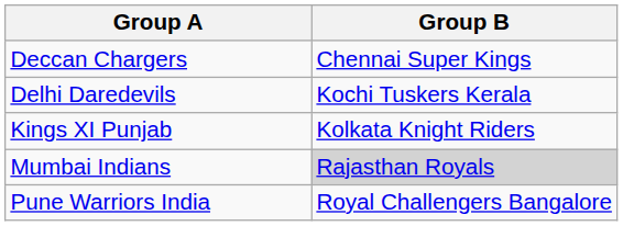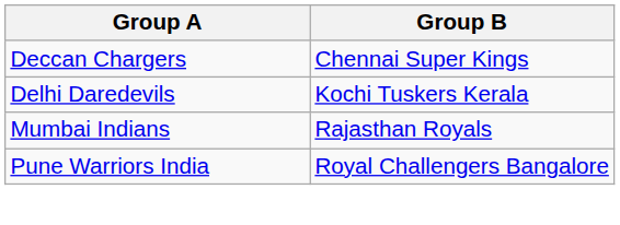 <table class="wikitable">
 <tr>
 <th style="width:50%;">Group A</th>
 <th style="width:50%;">Group B</th>
 </tr>
 <tr>
 <td><a href='#'>Deccan Chargers</a></td>
 <td><a href='#'>Chennai Super Kings</a></td>
 </tr>
 <tr>
 <td><a href='#'>Delhi Daredevils</a></td>
 <td><a href='#'>Kochi Tuskers Kerala</a></td>
 </tr>
 <tr>
-<td><a href='#'>Kings XI Punjab</a></td>
-<td><a href='#'>Kolkata Knight Riders</a></td>
-</tr>
-<tr>
 <td><a href='#'>Mumbai Indians</a></td>
-<td style="background: lightgrey;"><a href='#'>Rajasthan Royals</a></td>
+<td><a href='#'>Rajasthan Royals</a></td>
 </tr>
 <tr>
 <td><a href='#'>Pune Warriors India</a></td>
 <td><a href='#'>Royal Challengers Bangalore</a></td>
 </tr>
 </table>
